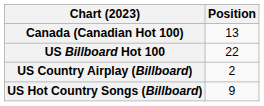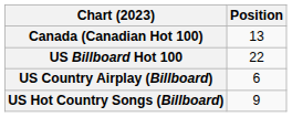 <table class="wikitable sortable plainrowheaders" style="text-align:center">
 <tr>
 <th scope="col">Chart (2023)</th>
 <th scope="col">Position</th>
 </tr>
 <tr>
 <th scope="row">Canada (Canadian Hot 100)</th>
 <td>13</td>
 </tr>
 <tr>
 <th scope="row">US <em>Billboard</em> Hot 100</th>
 <td>22</td>
 </tr>
 <tr>
 <th scope="row">US Country Airplay (<em>Billboard</em>)</th>
-<td>2</td>
+<td>6</td>
 </tr>
 <tr>
 <th scope="row">US Hot Country Songs (<em>Billboard</em>)</th>
 <td>9</td>
 </tr>
 </table>
